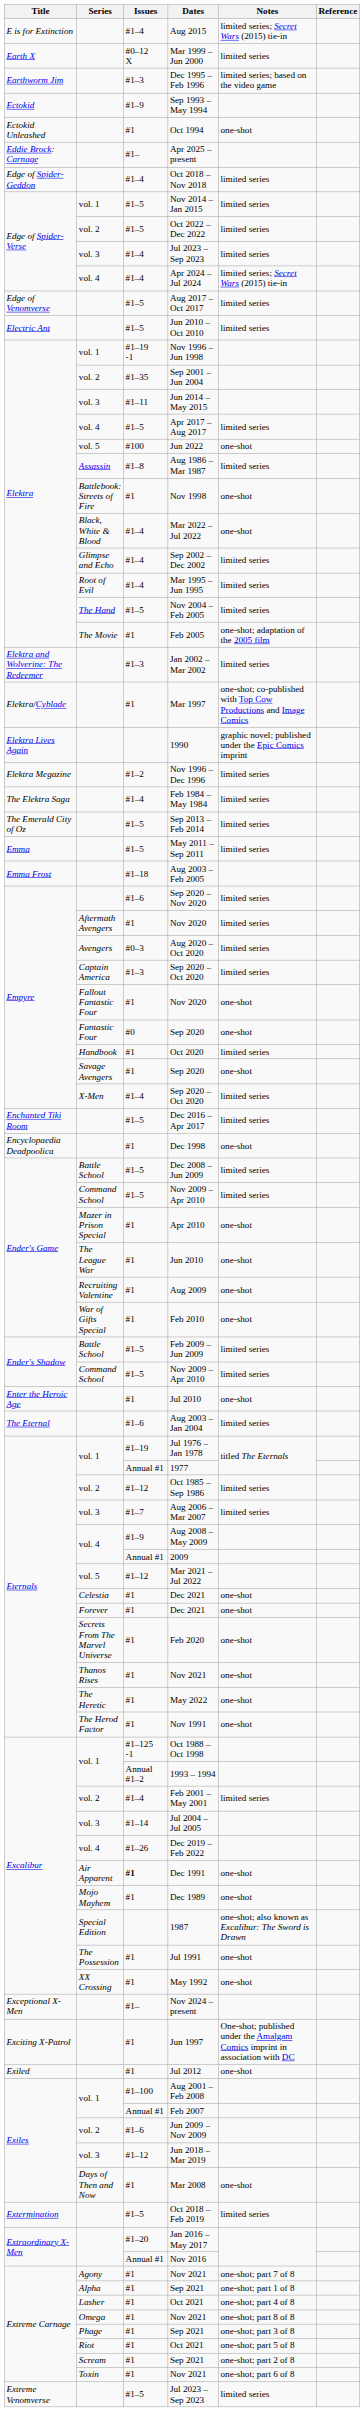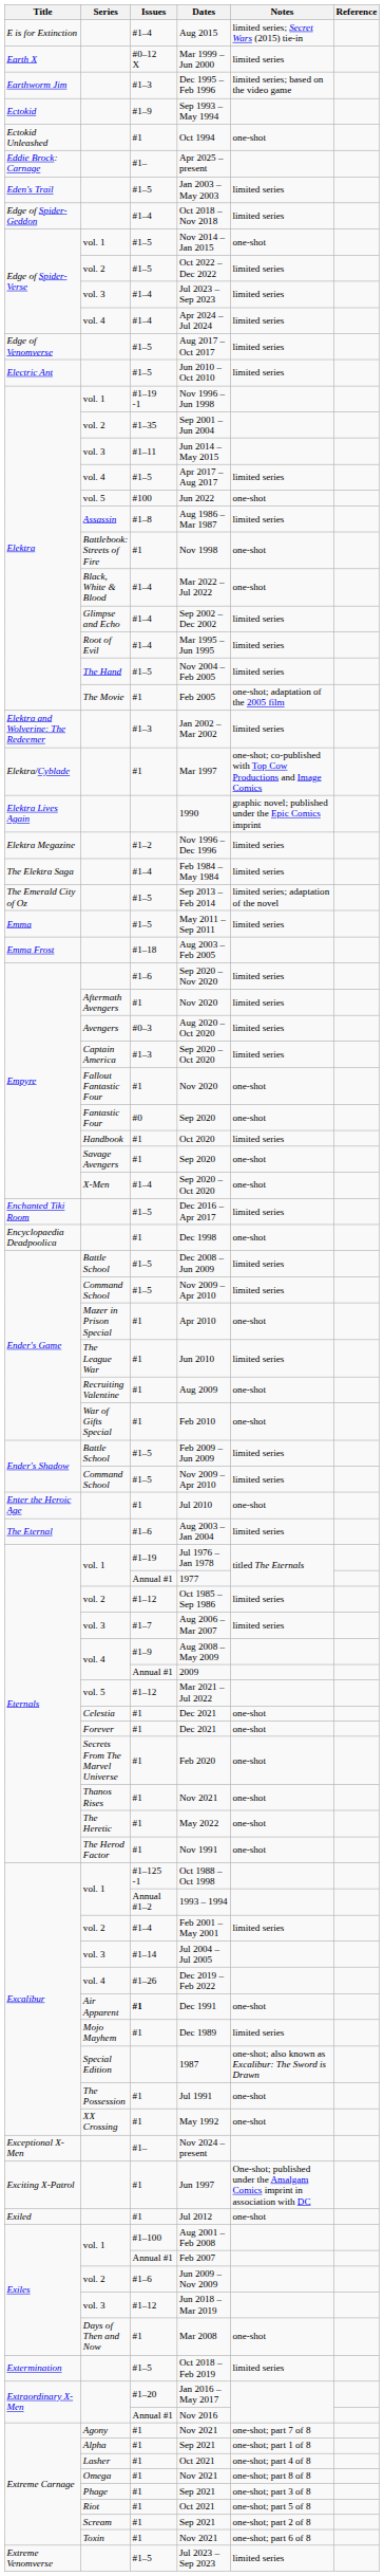 <table class="wikitable sortable" style="width:100%;">
 <tr>
 <th width=22%>Title</th>
 <th width=8%>Series</th>
 <th width=15%>Issues</th>
 <th width=18%>Dates</th>
 <th width=37%>Notes</th>
 <th>Reference</th>
 </tr>
 <tr>
 <td><em>E is for Extinction</em></td>
 <td></td>
 <td>#1–4</td>
 <td>Aug 2015</td>
 <td>limited series; <em><a href='#'>Secret Wars</a></em> (2015) tie-in</td>
 <td></td>
 </tr>
 <tr>
 <td><em><a href='#'>Earth X</a></em></td>
 <td></td>
 <td>#0–12<br>X</td>
 <td>Mar 1999 – Jun 2000</td>
 <td>limited series</td>
 <td></td>
 </tr>
 <tr>
 <td><em><a href='#'>Earthworm Jim</a></em></td>
 <td></td>
 <td>#1–3</td>
 <td>Dec 1995 – Feb 1996</td>
 <td>limited series; based on the video game</td>
 <td></td>
 </tr>
 <tr>
 <td><em><a href='#'>Ectokid</a></em></td>
 <td></td>
 <td>#1–9</td>
 <td>Sep 1993 – May 1994</td>
 <td></td>
 <td></td>
 </tr>
 <tr>
 <td><em>Ectokid Unleashed</em></td>
 <td></td>
 <td>#1</td>
 <td>Oct 1994</td>
 <td>one-shot</td>
 <td></td>
 </tr>
 <tr>
 <td><em><a href='#'>Eddie Brock</a>: <a href='#'>Carnage</a></em></td>
 <td></td>
 <td>#1–</td>
 <td>Apr 2025 – present</td>
 <td></td>
 <td></td>
 </tr>
 <tr>
+<td><em><a href='#'>Eden's Trail</a></em></td>
+<td></td>
+<td>#1–5</td>
+<td>Jan 2003 – May 2003</td>
+<td>limited series</td>
+<td></td>
+</tr>
+<tr>
 <td><em>Edge of <a href='#'>Spider-Geddon</a></em></td>
 <td></td>
 <td>#1–4</td>
 <td>Oct 2018 – Nov 2018</td>
 <td>limited series</td>
 <td></td>
 </tr>
 <tr>
 <td rowspan="4"><em>Edge of <a href='#'>Spider-Verse</a></em></td>
 <td>vol. 1</td>
 <td>#1–5</td>
 <td>Nov 2014 – Jan 2015</td>
-<td>limited series</td>
+<td>one-shot</td>
 <td></td>
 </tr>
 <tr>
 <td>vol. 2</td>
 <td>#1–5</td>
 <td>Oct 2022 – Dec 2022</td>
 <td>limited series</td>
 <td></td>
 </tr>
 <tr>
 <td>vol. 3</td>
 <td>#1–4</td>
 <td>Jul 2023 – Sep 2023</td>
 <td>limited series</td>
 <td></td>
 </tr>
 <tr>
 <td>vol. 4</td>
 <td>#1–4</td>
 <td>Apr 2024 – Jul 2024</td>
-<td>limited series; <em><a href='#'>Secret Wars</a></em> (2015) tie-in</td>
+<td>limited series</td>
 <td></td>
 </tr>
 <tr>
 <td><em>Edge of <a href='#'>Venomverse</a></em></td>
 <td></td>
 <td>#1–5</td>
 <td>Aug 2017 – Oct 2017</td>
 <td>limited series</td>
 <td></td>
 </tr>
 <tr>
 <td><em><a href='#'>Electric Ant</a></em></td>
 <td></td>
 <td>#1–5</td>
 <td>Jun 2010 – Oct 2010</td>
 <td>limited series</td>
 <td></td>
 </tr>
 <tr>
 <td rowspan="12"><em><a href='#'>Elektra</a></em></td>
 <td>vol. 1</td>
 <td>#1–19<br>-1</td>
 <td>Nov 1996 – Jun 1998</td>
 <td></td>
 <td></td>
 </tr>
 <tr>
 <td>vol. 2</td>
 <td>#1–35</td>
 <td>Sep 2001 – Jun 2004</td>
 <td></td>
 <td></td>
 </tr>
 <tr>
 <td>vol. 3</td>
 <td>#1–11</td>
 <td>Jun 2014 – May 2015</td>
 <td></td>
 <td></td>
 </tr>
 <tr>
 <td>vol. 4</td>
 <td>#1–5</td>
 <td>Apr 2017 – Aug 2017</td>
 <td>limited series</td>
 <td></td>
 </tr>
 <tr>
 <td>vol. 5</td>
 <td>#100</td>
 <td>Jun 2022</td>
 <td>one-shot</td>
 <td></td>
 </tr>
 <tr>
 <td><em><a href='#'>Assassin</a></em></td>
 <td>#1–8</td>
 <td>Aug 1986 – Mar 1987</td>
 <td>limited series</td>
 <td></td>
 </tr>
 <tr>
 <td><em>Battlebook: Streets of Fire</em></td>
 <td>#1</td>
 <td>Nov 1998</td>
 <td>one-shot</td>
 <td></td>
 </tr>
 <tr>
 <td><em>Black, White & Blood</em></td>
 <td>#1–4</td>
 <td>Mar 2022 – Jul 2022</td>
 <td>one-shot</td>
 <td></td>
 </tr>
 <tr>
 <td><em>Glimpse and Echo</em></td>
 <td>#1–4</td>
 <td>Sep 2002 – Dec 2002</td>
 <td>limited series</td>
 <td></td>
 </tr>
 <tr>
 <td><em>Root of Evil</em></td>
 <td>#1–4</td>
 <td>Mar 1995 – Jun 1995</td>
 <td>limited series</td>
 <td></td>
 </tr>
 <tr>
 <td><em><a href='#'>The Hand</a></em></td>
 <td>#1–5</td>
 <td>Nov 2004 – Feb 2005</td>
 <td>limited series</td>
 <td></td>
 </tr>
 <tr>
 <td><em>The Movie</em></td>
 <td>#1</td>
 <td>Feb 2005</td>
 <td>one-shot; adaptation of the <a href='#'>2005 film</a></td>
 <td></td>
 </tr>
 <tr>
 <td><em><a href='#'>Elektra and Wolverine: The Redeemer</a></em></td>
 <td></td>
 <td>#1–3</td>
 <td>Jan 2002 – Mar 2002</td>
 <td>limited series</td>
 <td></td>
 </tr>
 <tr>
 <td><em>Elektra/<a href='#'>Cyblade</a></em></td>
 <td></td>
 <td>#1</td>
 <td>Mar 1997</td>
 <td>one-shot; co-published with <a href='#'>Top Cow Productions</a> and <a href='#'>Image Comics</a></td>
 <td></td>
 </tr>
 <tr>
 <td><em><a href='#'>Elektra Lives Again</a></em></td>
 <td></td>
 <td></td>
 <td>1990</td>
 <td>graphic novel; published under the <a href='#'>Epic Comics</a> imprint</td>
 <td></td>
 </tr>
 <tr>
 <td><em>Elektra Megazine</em></td>
 <td></td>
 <td>#1–2</td>
 <td>Nov 1996 – Dec 1996</td>
 <td>limited series</td>
 <td></td>
 </tr>
 <tr>
 <td><em>The Elektra Saga</em></td>
 <td></td>
 <td>#1–4</td>
 <td>Feb 1984 – May 1984</td>
 <td>limited series</td>
 <td></td>
 </tr>
 <tr>
 <td><em>The Emerald City of Oz</em></td>
 <td></td>
 <td>#1–5</td>
 <td>Sep 2013 – Feb 2014</td>
-<td>limited series</td>
+<td>limited series; adaptation of the novel</td>
 <td></td>
 </tr>
 <tr>
 <td><em><a href='#'>Emma</a></em></td>
 <td></td>
 <td>#1–5</td>
 <td>May 2011 – Sep 2011</td>
 <td>limited series</td>
 <td></td>
 </tr>
 <tr>
 <td><em><a href='#'>Emma Frost</a></em></td>
 <td></td>
 <td>#1–18</td>
 <td>Aug 2003 – Feb 2005</td>
 <td></td>
 <td></td>
 </tr>
 <tr>
 <td rowspan="9"><em><a href='#'>Empyre</a></em></td>
 <td></td>
 <td>#1–6</td>
 <td>Sep 2020 – Nov 2020</td>
 <td>limited series</td>
 <td></td>
 </tr>
 <tr>
 <td><em>Aftermath Avengers</em></td>
 <td>#1</td>
 <td>Nov 2020</td>
 <td>limited series</td>
 <td></td>
 </tr>
 <tr>
 <td><em>Avengers</em></td>
 <td>#0–3</td>
 <td>Aug 2020 – Oct 2020</td>
 <td>limited series</td>
 <td></td>
 </tr>
 <tr>
 <td><em>Captain America</em></td>
 <td>#1–3</td>
 <td>Sep 2020 – Oct 2020</td>
 <td>limited series</td>
 <td></td>
 </tr>
 <tr>
 <td><em>Fallout Fantastic Four</em></td>
 <td>#1</td>
 <td>Nov 2020</td>
 <td>one-shot</td>
 <td></td>
 </tr>
 <tr>
 <td><em>Fantastic Four</em></td>
 <td>#0</td>
 <td>Sep 2020</td>
 <td>one-shot</td>
 <td></td>
 </tr>
 <tr>
 <td><em>Handbook</em></td>
 <td>#1</td>
 <td>Oct 2020</td>
 <td>limited series</td>
 <td></td>
 </tr>
 <tr>
 <td><em>Savage Avengers</em></td>
 <td>#1</td>
 <td>Sep 2020</td>
 <td>one-shot</td>
 <td></td>
 </tr>
 <tr>
 <td><em>X-Men</em></td>
 <td>#1–4</td>
 <td>Sep 2020 – Oct 2020</td>
-<td>limited series</td>
+<td>one-shot</td>
 <td></td>
 </tr>
 <tr>
 <td><em><a href='#'>Enchanted Tiki Room</a></em></td>
 <td></td>
 <td>#1–5</td>
 <td>Dec 2016 – Apr 2017</td>
 <td>limited series</td>
 <td></td>
 </tr>
 <tr>
 <td><em>Encyclopaedia Deadpoolica</em></td>
 <td></td>
 <td>#1</td>
 <td>Dec 1998</td>
 <td>one-shot</td>
 <td></td>
 </tr>
 <tr>
 <td rowspan="6"><em><a href='#'>Ender's Game</a></em></td>
 <td><em>Battle School</em></td>
 <td>#1–5</td>
 <td>Dec 2008 – Jun 2009</td>
 <td>limited series</td>
 <td></td>
 </tr>
 <tr>
 <td><em>Command School</em></td>
 <td>#1–5</td>
 <td>Nov 2009 – Apr 2010</td>
 <td>limited series</td>
 <td></td>
 </tr>
 <tr>
 <td><em>Mazer in Prison Special</em></td>
 <td>#1</td>
 <td>Apr 2010</td>
 <td>one-shot</td>
 <td></td>
 </tr>
 <tr>
 <td><em>The League War</em></td>
 <td>#1</td>
 <td>Jun 2010</td>
-<td>one-shot</td>
+<td>limited series</td>
 <td></td>
 </tr>
 <tr>
 <td><em>Recruiting Valentine</em></td>
 <td>#1</td>
 <td>Aug 2009</td>
 <td>one-shot</td>
 <td></td>
 </tr>
 <tr>
 <td><em>War of Gifts Special</em></td>
 <td>#1</td>
 <td>Feb 2010</td>
 <td>one-shot</td>
 <td></td>
 </tr>
 <tr>
 <td rowspan="2"><em><a href='#'>Ender's Shadow</a></em></td>
 <td><em>Battle School</em></td>
 <td>#1–5</td>
 <td>Feb 2009 – Jun 2009</td>
 <td>limited series</td>
 <td></td>
 </tr>
 <tr>
 <td><em>Command School</em></td>
 <td>#1–5</td>
 <td>Nov 2009 – Apr 2010</td>
 <td>limited series</td>
 <td></td>
 </tr>
 <tr>
 <td><em><a href='#'>Enter the Heroic Age</a></em></td>
 <td></td>
 <td>#1</td>
 <td>Jul 2010</td>
 <td>one-shot</td>
 <td></td>
 </tr>
 <tr>
 <td><em><a href='#'>The Eternal</a></em></td>
 <td></td>
 <td>#1–6</td>
 <td>Aug 2003 – Jan 2004</td>
 <td>limited series</td>
 <td></td>
 </tr>
 <tr>
 <td rowspan="13"><em><a href='#'>Eternals</a></em></td>
 <td rowspan="2">vol. 1</td>
 <td>#1–19</td>
 <td>Jul 1976 – Jan 1978</td>
 <td rowspan="2">titled <em>The Eternals</em></td>
 <td></td>
 </tr>
 <tr>
 <td>Annual #1</td>
 <td>1977</td>
 <td></td>
 </tr>
 <tr>
 <td>vol. 2</td>
 <td>#1–12</td>
 <td>Oct 1985 – Sep 1986</td>
 <td>limited series</td>
 <td></td>
 </tr>
 <tr>
 <td>vol. 3</td>
 <td>#1–7</td>
 <td>Aug 2006 – Mar 2007</td>
 <td>limited series</td>
 <td></td>
 </tr>
 <tr>
 <td rowspan="2">vol. 4</td>
 <td>#1–9</td>
 <td>Aug 2008 – May 2009</td>
 <td></td>
 <td></td>
 </tr>
 <tr>
 <td>Annual #1</td>
 <td>2009</td>
 <td></td>
 <td></td>
 </tr>
 <tr>
 <td>vol. 5</td>
 <td>#1–12</td>
 <td>Mar 2021 – Jul 2022</td>
 <td></td>
 <td></td>
 </tr>
 <tr>
 <td><em>Celestia</em></td>
 <td>#1</td>
 <td>Dec 2021</td>
 <td>one-shot</td>
 <td></td>
 </tr>
 <tr>
 <td><em>Forever</em></td>
 <td>#1</td>
 <td>Dec 2021</td>
 <td>one-shot</td>
 <td></td>
 </tr>
 <tr>
 <td><em>Secrets From The Marvel Universe</em></td>
 <td>#1</td>
 <td>Feb 2020</td>
 <td>one-shot</td>
 <td></td>
 </tr>
 <tr>
 <td><em>Thanos Rises</em></td>
 <td>#1</td>
 <td>Nov 2021</td>
 <td>one-shot</td>
 <td></td>
 </tr>
 <tr>
 <td><em>The Heretic</em></td>
 <td>#1</td>
 <td>May 2022</td>
 <td>one-shot</td>
 <td></td>
 </tr>
 <tr>
 <td><em>The Herod Factor</em></td>
 <td>#1</td>
 <td>Nov 1991</td>
 <td>one-shot</td>
 <td></td>
 </tr>
 <tr>
 <td rowspan="10"><em><a href='#'>Excalibur</a></em></td>
 <td rowspan="2">vol. 1</td>
 <td>#1–125<br>-1</td>
 <td>Oct 1988 – Oct 1998</td>
 <td></td>
 <td></td>
 </tr>
 <tr>
 <td>Annual #1–2</td>
 <td>1993 – 1994</td>
 <td></td>
 <td></td>
 </tr>
 <tr>
 <td>vol. 2</td>
 <td>#1–4</td>
 <td>Feb 2001 – May 2001</td>
 <td>limited series</td>
 <td></td>
 </tr>
 <tr>
 <td>vol. 3</td>
 <td>#1–14</td>
 <td>Jul 2004 – Jul 2005</td>
 <td></td>
 <td></td>
 </tr>
 <tr>
 <td>vol. 4</td>
 <td>#1–26</td>
 <td>Dec 2019 – Feb 2022</td>
 <td></td>
 <td></td>
 </tr>
 <tr>
 <td><em>Air Apparent</em></td>
 <td><strong>#1</strong></td>
 <td>Dec 1991</td>
 <td>one-shot</td>
 <td></td>
 </tr>
 <tr>
 <td><em>Mojo Mayhem</em></td>
 <td>#1</td>
 <td>Dec 1989</td>
-<td>one-shot</td>
+<td>limited series</td>
 <td></td>
 </tr>
 <tr>
 <td><em>Special Edition</em></td>
 <td></td>
 <td>1987</td>
 <td>one-shot; also known as <em>Excalibur: The Sword is Drawn</em></td>
 <td></td>
 </tr>
 <tr>
 <td><em>The Possession</em></td>
 <td>#1</td>
 <td>Jul 1991</td>
 <td>one-shot</td>
 <td></td>
 </tr>
 <tr>
 <td><em>XX Crossing</em></td>
 <td>#1</td>
 <td>May 1992</td>
 <td>one-shot</td>
 <td></td>
 </tr>
 <tr>
 <td><em>Exceptional X-Men</em></td>
 <td></td>
 <td>#1–</td>
 <td>Nov 2024 – present</td>
 <td></td>
 <td></td>
 </tr>
 <tr>
 <td><em>Exciting X-Patrol</em></td>
 <td></td>
 <td>#1</td>
 <td>Jun 1997</td>
 <td>One-shot; published under the <a href='#'>Amalgam Comics</a> imprint in association with <a href='#'>DC</a></td>
 <td></td>
 </tr>
 <tr>
 <td><em>Exiled</em></td>
 <td></td>
 <td>#1</td>
 <td>Jul 2012</td>
 <td>one-shot</td>
 <td></td>
 </tr>
 <tr>
 <td rowspan="5"><em><a href='#'>Exiles</a></em></td>
 <td rowspan="2">vol. 1</td>
 <td>#1–100</td>
 <td>Aug 2001 – Feb 2008</td>
 <td></td>
 <td></td>
 </tr>
 <tr>
 <td>Annual #1</td>
 <td>Feb 2007</td>
 <td></td>
 <td></td>
 </tr>
 <tr>
 <td>vol. 2</td>
 <td>#1–6</td>
 <td>Jun 2009 – Nov 2009</td>
 <td></td>
 <td></td>
 </tr>
 <tr>
 <td>vol. 3</td>
 <td>#1–12</td>
 <td>Jun 2018 – Mar 2019</td>
 <td></td>
 <td></td>
 </tr>
 <tr>
 <td><em>Days of Then and Now</em></td>
 <td>#1</td>
 <td>Mar 2008</td>
 <td>one-shot</td>
 <td></td>
 </tr>
 <tr>
 <td><em><a href='#'>Extermination</a></em></td>
 <td></td>
 <td>#1–5</td>
 <td>Oct 2018 – Feb 2019</td>
 <td>limited series</td>
 <td></td>
 </tr>
 <tr>
 <td rowspan="2"><em><a href='#'>Extraordinary X-Men</a></em></td>
 <td rowspan="2"></td>
 <td>#1–20</td>
 <td>Jan 2016 – May 2017</td>
 <td rowspan="2"></td>
 <td></td>
 </tr>
 <tr>
 <td>Annual #1</td>
 <td>Nov 2016</td>
 <td></td>
 </tr>
 <tr>
 <td rowspan="8"><em>Extreme Carnage</em></td>
 <td><em>Agony</em></td>
 <td>#1</td>
 <td>Nov 2021</td>
 <td>one-shot; part 7 of 8</td>
 <td></td>
 </tr>
 <tr>
 <td><em>Alpha</em></td>
 <td>#1</td>
 <td>Sep 2021</td>
 <td>one-shot; part 1 of 8</td>
 <td></td>
 </tr>
 <tr>
 <td><em>Lasher</em></td>
 <td>#1</td>
 <td>Oct 2021</td>
 <td>one-shot; part 4 of 8</td>
 <td></td>
 </tr>
 <tr>
 <td><em>Omega</em></td>
 <td>#1</td>
 <td>Nov 2021</td>
 <td>one-shot; part 8 of 8</td>
 <td></td>
 </tr>
 <tr>
 <td><em>Phage</em></td>
 <td>#1</td>
 <td>Sep 2021</td>
 <td>one-shot; part 3 of 8</td>
 <td></td>
 </tr>
 <tr>
 <td><em>Riot</em></td>
 <td>#1</td>
 <td>Oct 2021</td>
 <td>one-shot; part 5 of 8</td>
 <td></td>
 </tr>
 <tr>
 <td><em>Scream</em></td>
 <td>#1</td>
 <td>Sep 2021</td>
 <td>one-shot; part 2 of 8</td>
 <td></td>
 </tr>
 <tr>
 <td><em>Toxin</em></td>
 <td>#1</td>
 <td>Nov 2021</td>
 <td>one-shot; part 6 of 8</td>
 <td></td>
 </tr>
 <tr>
 <td><em>Extreme Venomverse</em></td>
 <td></td>
 <td>#1–5</td>
 <td>Jul 2023 – Sep 2023</td>
 <td>limited series</td>
 <td></td>
 </tr>
 </table>
